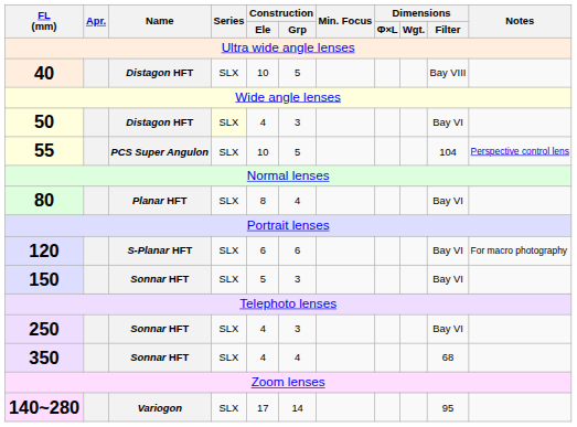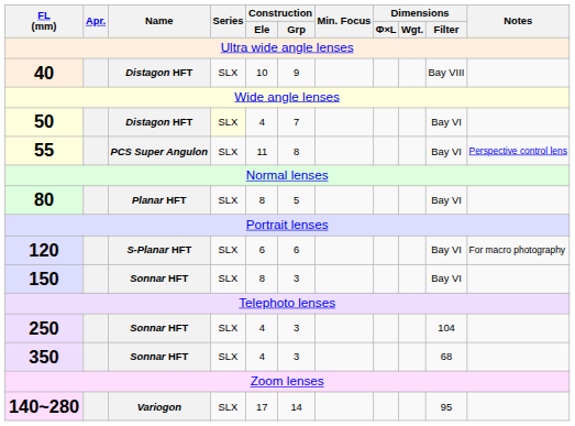 <table class="wikitable sortable" style="font-size:90%;text-align:center;">
 <tr>
 <th rowspan=2><a href='#'>FL</a><br>(mm)</th>
 <th rowspan=2><a href='#'>Apr.</a></th>
 <th rowspan=2>Name</th>
 <th rowspan=2>Series</th>
 <th colspan=2>Construction</th>
 <th rowspan=2>Min. Focus</th>
 <th colspan=3>Dimensions</th>
 <th rowspan=2 class="unsortable">Notes</th>
 </tr>
 <tr>
 <th>Ele</th>
 <th>Grp</th>
 <th>Φ×L</th>
 <th>Wgt.</th>
 <th>Filter</th>
 </tr>
 <tr>
 <td colspan=12 style="font-size:125%;background:#fed;" data-sort-value="zzzb"><a href='#'>Ultra wide angle lenses</a></td>
 </tr>
 <tr>
 <th style="background:#fed;font-size:175%;">40</th>
 <th></th>
 <th><em>Distagon</em> HFT</th>
 <td>SLX</td>
 <td>10</td>
-<td>5</td>
+<td>9</td>
 <td></td>
 <td></td>
 <td></td>
 <td>Bay VIII</td>
 <td style="font-size:90%;text-align:left"></td>
 </tr>
 <tr>
 <td colspan=12 style="font-size:125%;background:#ffd;" data-sort-value="zzzc"><a href='#'>Wide angle lenses</a></td>
 </tr>
 <tr>
 <th style="background:#ffd;font-size:175%;">50</th>
 <th></th>
 <th><em>Distagon</em> HFT</th>
 <td style="background: lightyellow;">SLX</td>
 <td>4</td>
-<td>3</td>
+<td>7</td>
 <td></td>
 <td></td>
 <td></td>
 <td>Bay VI</td>
 <td style="font-size:90%;text-align:left"></td>
 </tr>
 <tr>
 <th style="background:#ffd;font-size:175%;">55</th>
 <th></th>
 <th><em>PCS Super Angulon</em></th>
 <td>SLX</td>
-<td>10</td>
-<td>5</td>
+<td>11</td>
+<td>8</td>
 <td></td>
 <td></td>
 <td></td>
-<td>104</td>
+<td>Bay VI</td>
 <td style="font-size:90%;text-align:left"><a href='#'>Perspective control lens</a></td>
 </tr>
 <tr>
 <td colspan=12 style="font-size:125%;background:#dfd;" data-sort-value="zzzd"><a href='#'>Normal lenses</a></td>
 </tr>
 <tr>
 <th style="background:#dfd;font-size:175%;">80</th>
 <th></th>
 <th><em>Planar</em> HFT</th>
 <td>SLX</td>
 <td>8</td>
-<td>4</td>
+<td>5</td>
 <td></td>
 <td></td>
 <td></td>
 <td>Bay VI</td>
 <td style="font-size:90%;text-align:left"></td>
 </tr>
 <tr>
 <td colspan=12 style="font-size:125%;background:#ddf;" data-sort-value="zzze"><a href='#'>Portrait lenses</a></td>
 </tr>
 <tr>
 <th style="background:#ddf;font-size:175%;">120</th>
 <th></th>
 <th><em>S-Planar</em> HFT</th>
 <td>SLX</td>
 <td>6</td>
 <td>6</td>
 <td></td>
 <td></td>
 <td></td>
 <td>Bay VI</td>
 <td style="font-size:90%;text-align:left">For macro photography</td>
 </tr>
 <tr>
 <th style="background:#ddf;font-size:175%;">150</th>
 <th></th>
 <th><em>Sonnar</em> HFT</th>
 <td>SLX</td>
-<td>5</td>
+<td>8</td>
 <td>3</td>
 <td></td>
 <td></td>
 <td></td>
 <td>Bay VI</td>
 <td style="font-size:90%;text-align:left"></td>
 </tr>
 <tr>
 <td colspan=12 style="font-size:125%;background:#edf;" data-sort-value="zzze"><a href='#'>Telephoto lenses</a></td>
 </tr>
 <tr>
 <th style="background:#edf;font-size:175%;">250</th>
 <th></th>
 <th><em>Sonnar</em> HFT</th>
 <td>SLX</td>
 <td>4</td>
 <td>3</td>
 <td></td>
 <td></td>
 <td></td>
-<td>Bay VI</td>
+<td>104</td>
 <td style="font-size:90%;text-align:left"></td>
 </tr>
 <tr>
 <th style="background:#edf;font-size:175%;">350</th>
 <th></th>
 <th><em>Sonnar</em> HFT</th>
 <td>SLX</td>
 <td>4</td>
-<td>4</td>
+<td>3</td>
 <td></td>
 <td></td>
 <td></td>
 <td>68</td>
 <td style="font-size:90%;text-align:left"></td>
 </tr>
 <tr>
 <td colspan=12 style="font-size:125%;background:#fdf;" data-sort-value="zzzf"><a href='#'>Zoom lenses</a></td>
 </tr>
 <tr>
 <th style="background:#fdf;font-size:175%;">140~280</th>
 <th></th>
 <th><em>Variogon</em></th>
 <td>SLX</td>
 <td>17</td>
 <td>14</td>
 <td></td>
 <td></td>
 <td></td>
 <td>95</td>
 <td style="font-size:90%;text-align:left"></td>
 </tr>
 </table>
